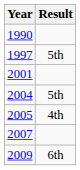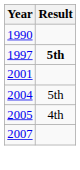 <table class="wikitable" style="text-align:center">
 <tr>
 <th>Year</th>
 <th>Result</th>
 </tr>
 <tr>
 <td><a href='#'>1990</a></td>
 <td></td>
 </tr>
 <tr>
 <td><a href='#'>1997</a></td>
-<td>5th</td>
+<td><strong>5th</strong></td>
 </tr>
 <tr>
 <td><a href='#'>2001</a></td>
 <td></td>
 </tr>
 <tr>
 <td><a href='#'>2004</a></td>
 <td>5th</td>
 </tr>
 <tr>
 <td><a href='#'>2005</a></td>
 <td>4th</td>
 </tr>
 <tr>
 <td><a href='#'>2007</a></td>
 <td></td>
 </tr>
-<tr>
-<td><a href='#'>2009</a></td>
-<td>6th</td>
-</tr>
 </table>
